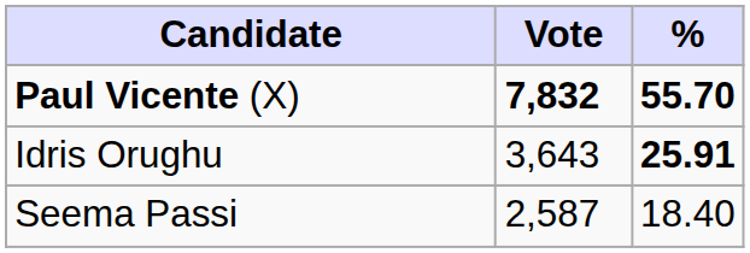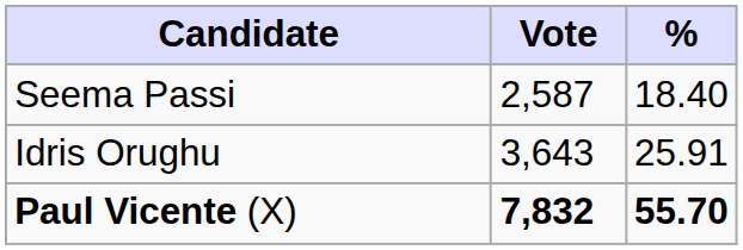 <table class="wikitable">
 <tr>
 <th style="background:#ddf; width:200px;">Candidate</th>
 <th style="background:#ddf; width:50px;">Vote</th>
 <th style="background:#ddf; width:30px;">%</th>
 </tr>
 <tr>
+<td>Seema Passi</td>
+<td>2,587</td>
+<td>18.40</td>
+</tr>
+<tr>
+<td>Idris Orughu</td>
+<td>3,643</td>
+<td>25.91</td>
+</tr>
+<tr>
 <td><strong>Paul Vicente</strong> (X)</td>
 <td><strong>7,832</strong></td>
 <td><strong>55.70</strong></td>
 </tr>
-<tr>
-<td>Idris Orughu</td>
-<td>3,643</td>
-<td><strong>25.91</strong></td>
-</tr>
-<tr>
-<td>Seema Passi</td>
-<td>2,587</td>
-<td>18.40</td>
-</tr>
 </table>
